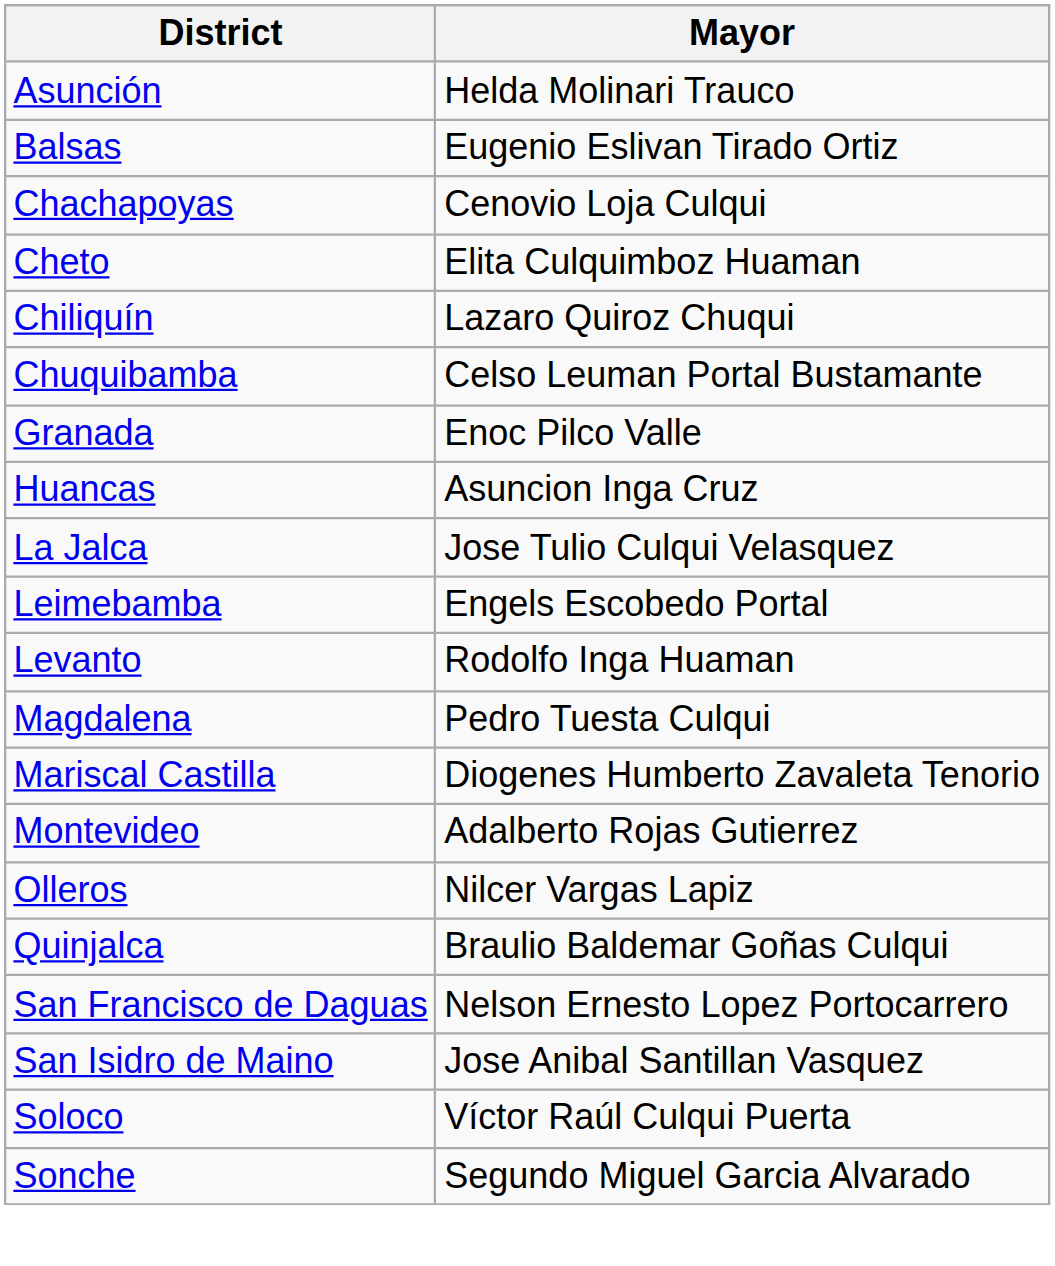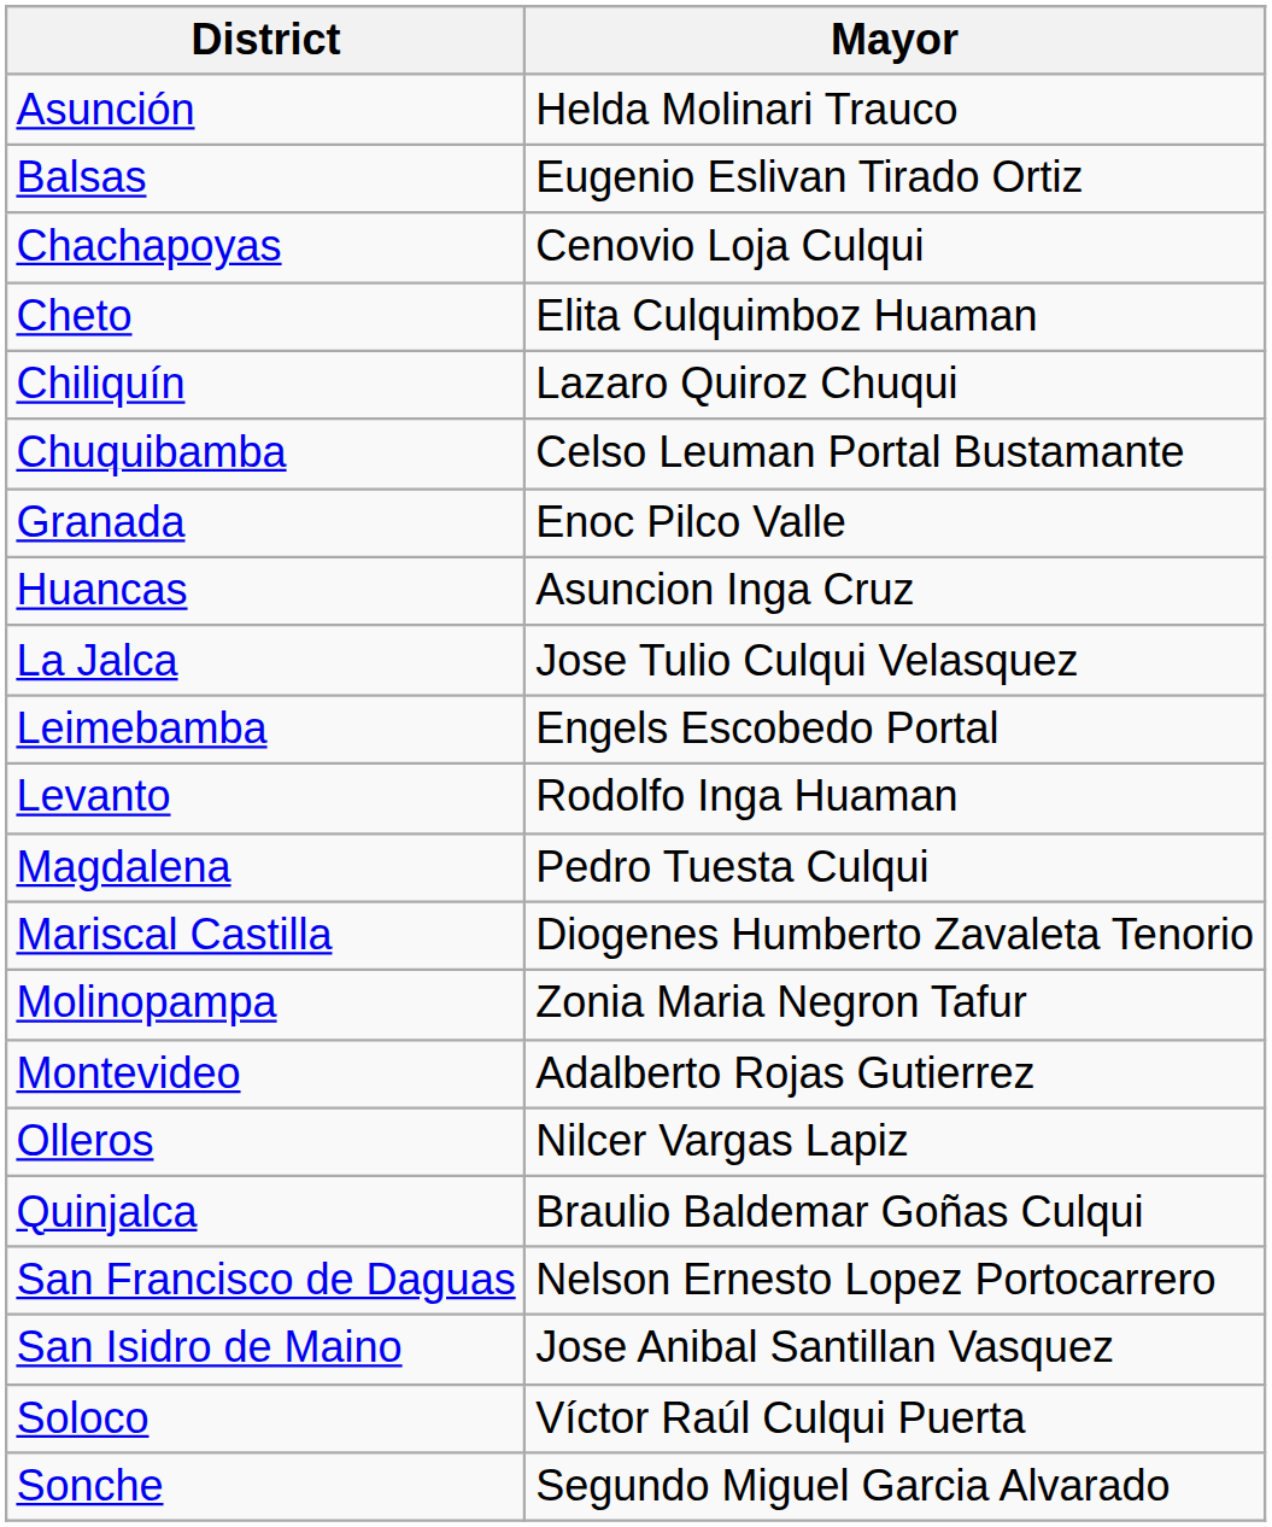 <table class="wikitable">
 <tr>
 </tr>
 <tr>
 <th>District</th>
 <th>Mayor</th>
 </tr>
 <tr>
 <td><a href='#'>Asunción</a></td>
 <td>Helda Molinari Trauco</td>
 </tr>
 <tr>
 <td><a href='#'>Balsas</a></td>
 <td>Eugenio Eslivan Tirado Ortiz</td>
 </tr>
 <tr>
 <td><a href='#'>Chachapoyas</a></td>
 <td>Cenovio Loja Culqui</td>
 </tr>
 <tr>
 <td><a href='#'>Cheto</a></td>
 <td>Elita Culquimboz Huaman</td>
 </tr>
 <tr>
 <td><a href='#'>Chiliquín</a></td>
 <td>Lazaro Quiroz Chuqui</td>
 </tr>
 <tr>
 <td><a href='#'>Chuquibamba</a></td>
 <td>Celso Leuman Portal Bustamante</td>
 </tr>
 <tr>
 <td><a href='#'>Granada</a></td>
 <td>Enoc Pilco Valle</td>
 </tr>
 <tr>
 <td><a href='#'>Huancas</a></td>
 <td>Asuncion Inga Cruz</td>
 </tr>
 <tr>
 <td><a href='#'>La Jalca</a></td>
 <td>Jose Tulio Culqui Velasquez</td>
 </tr>
 <tr>
 <td><a href='#'>Leimebamba</a></td>
 <td>Engels Escobedo Portal</td>
 </tr>
 <tr>
 <td><a href='#'>Levanto</a></td>
 <td>Rodolfo Inga Huaman</td>
 </tr>
 <tr>
 <td><a href='#'>Magdalena</a></td>
 <td>Pedro Tuesta Culqui</td>
 </tr>
 <tr>
 <td><a href='#'>Mariscal Castilla</a></td>
 <td>Diogenes Humberto Zavaleta Tenorio</td>
 </tr>
 <tr>
+<td><a href='#'>Molinopampa</a></td>
+<td>Zonia Maria Negron Tafur</td>
+</tr>
+<tr>
 <td><a href='#'>Montevideo</a></td>
 <td>Adalberto Rojas Gutierrez</td>
 </tr>
 <tr>
 <td><a href='#'>Olleros</a></td>
 <td>Nilcer Vargas Lapiz</td>
 </tr>
 <tr>
 <td><a href='#'>Quinjalca</a></td>
 <td>Braulio Baldemar Goñas Culqui</td>
 </tr>
 <tr>
 <td><a href='#'>San Francisco de Daguas</a></td>
 <td>Nelson Ernesto Lopez Portocarrero</td>
 </tr>
 <tr>
 <td><a href='#'>San Isidro de Maino</a></td>
 <td>Jose Anibal Santillan Vasquez</td>
 </tr>
 <tr>
 <td><a href='#'>Soloco</a></td>
 <td>Víctor Raúl Culqui Puerta</td>
 </tr>
 <tr>
 <td><a href='#'>Sonche</a></td>
 <td>Segundo Miguel Garcia Alvarado</td>
 </tr>
 </table>
